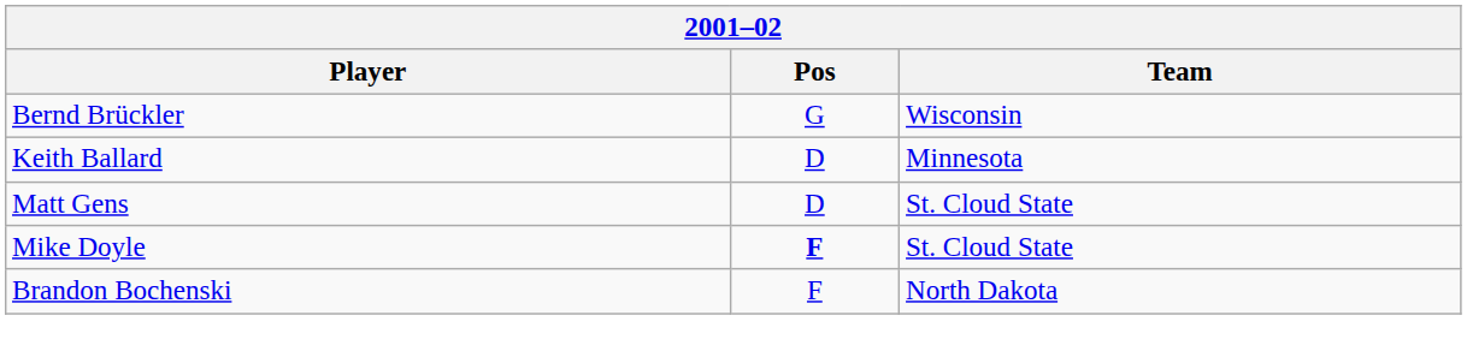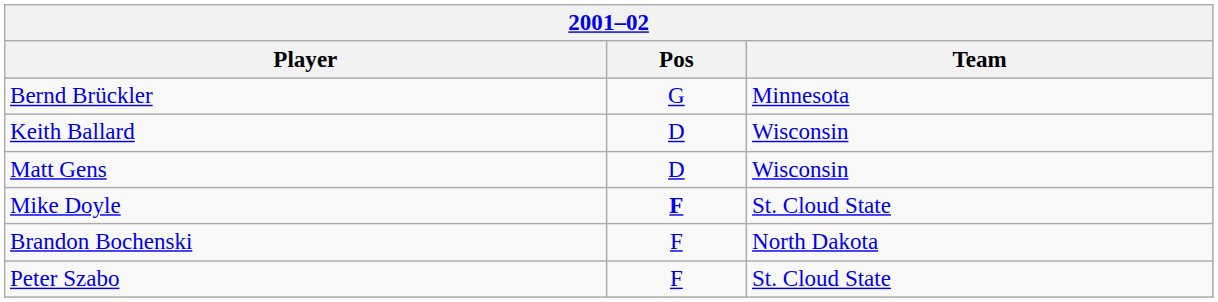 <table class="wikitable" width=95%>
 <tr>
 <th colspan=3><a href='#'>2001–02</a></th>
 </tr>
 <tr>
 <th>Player</th>
 <th>Pos</th>
 <th>Team</th>
 </tr>
 <tr>
 <td><a href='#'>Bernd Brückler</a></td>
 <td align=center><a href='#'>G</a></td>
-<td><a href='#'>Wisconsin</a></td>
+<td><a href='#'>Minnesota</a></td>
 </tr>
 <tr>
 <td><a href='#'>Keith Ballard</a></td>
 <td align=center><a href='#'>D</a></td>
-<td><a href='#'>Minnesota</a></td>
+<td><a href='#'>Wisconsin</a></td>
 </tr>
 <tr>
 <td><a href='#'>Matt Gens</a></td>
 <td align=center><a href='#'>D</a></td>
-<td><a href='#'>St. Cloud State</a></td>
+<td><a href='#'>Wisconsin</a></td>
 </tr>
 <tr>
 <td><a href='#'>Mike Doyle</a></td>
 <td align=center><strong><a href='#'>F</a></strong></td>
 <td><a href='#'>St. Cloud State</a></td>
 </tr>
 <tr>
 <td><a href='#'>Brandon Bochenski</a></td>
 <td align=center><a href='#'>F</a></td>
 <td><a href='#'>North Dakota</a></td>
 </tr>
+<tr>
+<td><a href='#'>Peter Szabo</a></td>
+<td align=center><a href='#'>F</a></td>
+<td><a href='#'>St. Cloud State</a></td>
+</tr>
 </table>
